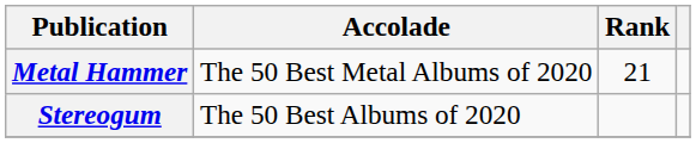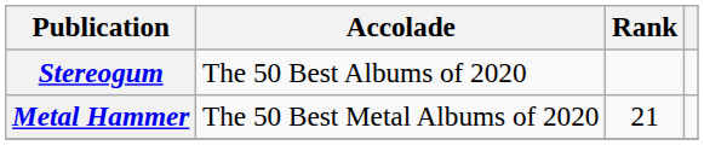 <table class="wikitable sortable plainrowheaders">
 <tr>
 <th scope="col">Publication</th>
 <th scope="col">Accolade</th>
 <th scope="col">Rank</th>
 <th scope="col" class="unsortable"></th>
 </tr>
 <tr>
+<th scope="row"><em><a href='#'>Stereogum</a></em></th>
+<td>The 50 Best Albums of 2020</td>
+<td></td>
+<td></td>
+</tr>
+<tr>
 <th scope="row"><em><a href='#'>Metal Hammer</a></em></th>
 <td>The 50 Best Metal Albums of 2020</td>
 <td style="text-align:center;">21</td>
 <td style="text-align:center;"></td>
 </tr>
 <tr>
-<th scope="row"><em><a href='#'>Stereogum</a></em></th>
-<td>The 50 Best Albums of 2020</td>
-<td></td>
-<td></td>
-</tr>
-<tr>
 </tr>
 </table>
